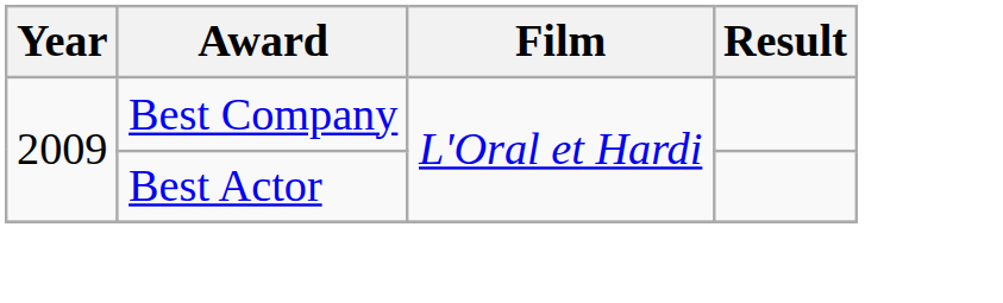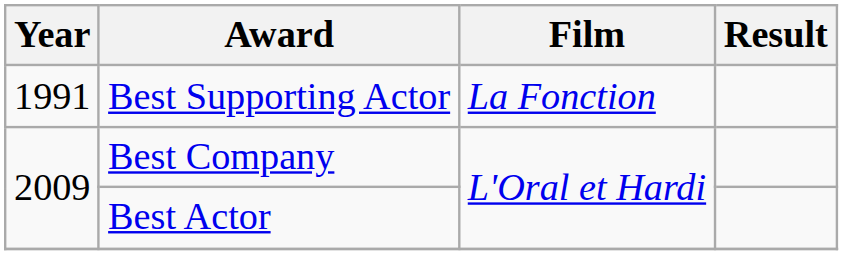 <table class="wikitable">
 <tr>
 <th>Year</th>
 <th>Award</th>
 <th>Film</th>
 <th>Result</th>
+</tr>
+<tr>
+<td>1991</td>
+<td><a href='#'>Best Supporting Actor</a></td>
+<td><em><a href='#'>La Fonction</a></em></td>
+<td></td>
 </tr>
 <tr>
 <td rowspan=2>2009</td>
 <td><a href='#'>Best Company</a></td>
 <td rowspan=2><em><a href='#'>L'Oral et Hardi</a></em></td>
 <td></td>
 </tr>
 <tr>
 <td><a href='#'>Best Actor</a></td>
 <td></td>
 </tr>
 <tr>
 </tr>
 </table>
